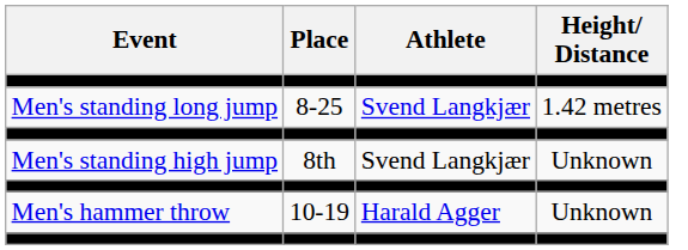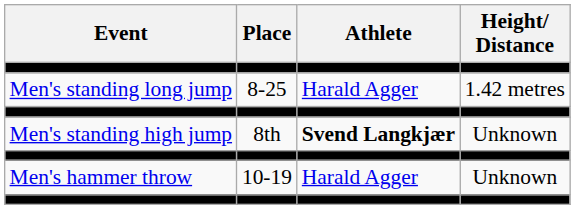 <table class=wikitable>
 <tr>
 <th>Event</th>
 <th>Place</th>
 <th>Athlete</th>
 <th>Height/<br>Distance</th>
 </tr>
 <tr bgcolor=black>
 <td></td>
 <td></td>
 <td></td>
 <td></td>
 </tr>
 <tr align=center>
 <td align=left><a href='#'>Men's standing long jump</a></td>
 <td>8-25</td>
-<td align=left><a href='#'>Svend Langkjær</a></td>
+<td align=left><a href='#'>Harald Agger</a></td>
 <td>1.42 metres</td>
 </tr>
 <tr bgcolor=black>
 <td></td>
 <td></td>
 <td></td>
 <td></td>
 </tr>
 <tr align=center>
 <td align=left><a href='#'>Men's standing high jump</a></td>
 <td>8th</td>
-<td align=left>Svend Langkjær</td>
+<td align=left><strong>Svend Langkjær</strong></td>
 <td>Unknown</td>
 </tr>
 <tr bgcolor=black>
 <td></td>
 <td></td>
 <td></td>
 <td></td>
 </tr>
 <tr align=center>
 <td align=left><a href='#'>Men's hammer throw</a></td>
 <td>10-19</td>
 <td align=left><a href='#'>Harald Agger</a></td>
 <td>Unknown</td>
 </tr>
 <tr bgcolor=black>
 <td></td>
 <td></td>
 <td></td>
 <td></td>
 </tr>
 </table>
